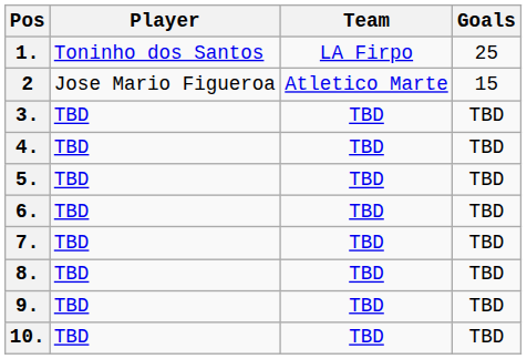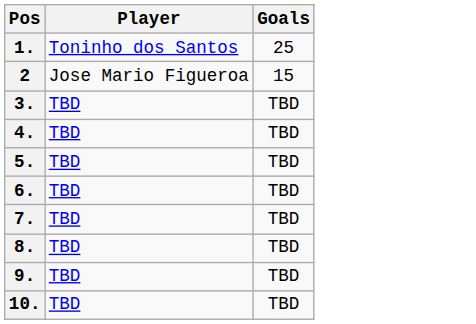 <table class="wikitable">
 <tr>
 <th align="center">Pos</th>
 <th align="center">Player</th>
-<th align="center">Team</th>
 <th align="center">Goals</th>
 </tr>
 <tr>
 <th align="center">1.</th>
 <td>  <a href='#'>Toninho dos Santos</a></td>
-<td align="center"><a href='#'>LA Firpo</a></td>
 <td align="center">25</td>
 </tr>
 <tr>
 <th align="center">2</th>
 <td>  Jose Mario Figueroa</td>
-<td align="center"><a href='#'>Atletico Marte</a></td>
 <td align="center">15</td>
 </tr>
 <tr>
 <th align="center">3.</th>
 <td>  <a href='#'>TBD</a></td>
-<td align="center"><a href='#'>TBD</a></td>
 <td align="center">TBD</td>
 </tr>
 <tr>
 <th align="center">4.</th>
 <td>  <a href='#'>TBD</a></td>
-<td align="center"><a href='#'>TBD</a></td>
 <td align="center">TBD</td>
 </tr>
 <tr>
 <th align="center">5.</th>
 <td>  <a href='#'>TBD</a></td>
-<td align="center"><a href='#'>TBD</a></td>
 <td align="center">TBD</td>
 </tr>
 <tr>
 <th align="center">6.</th>
 <td>  <a href='#'>TBD</a></td>
-<td align="center"><a href='#'>TBD</a></td>
 <td align="center">TBD</td>
 </tr>
 <tr>
 <th align="center">7.</th>
 <td>  <a href='#'>TBD</a></td>
-<td align="center"><a href='#'>TBD</a></td>
 <td align="center">TBD</td>
 </tr>
 <tr>
 <th align="center">8.</th>
 <td>  <a href='#'>TBD</a></td>
-<td align="center"><a href='#'>TBD</a></td>
 <td align="center">TBD</td>
 </tr>
 <tr>
 <th align="center">9.</th>
 <td>  <a href='#'>TBD</a></td>
-<td align="center"><a href='#'>TBD</a></td>
 <td align="center">TBD</td>
 </tr>
 <tr>
 <th align="center">10.</th>
 <td>  <a href='#'>TBD</a></td>
-<td align="center"><a href='#'>TBD</a></td>
 <td align="center">TBD</td>
 </tr>
 </table>
